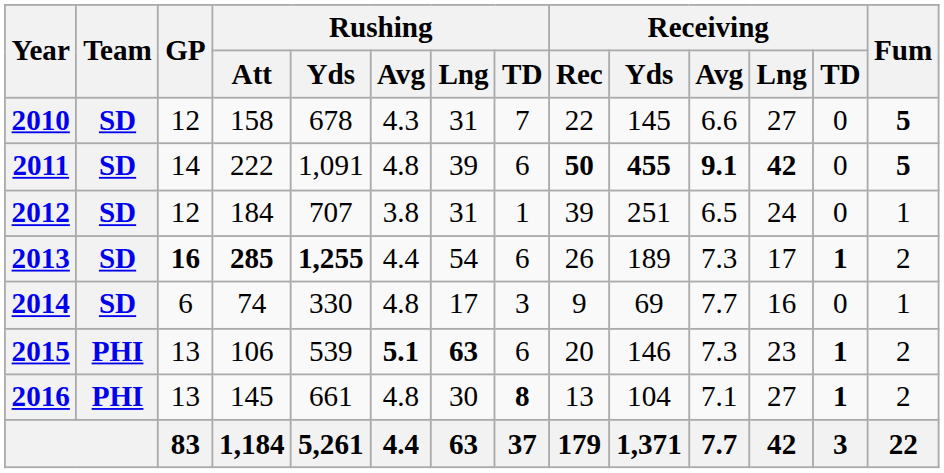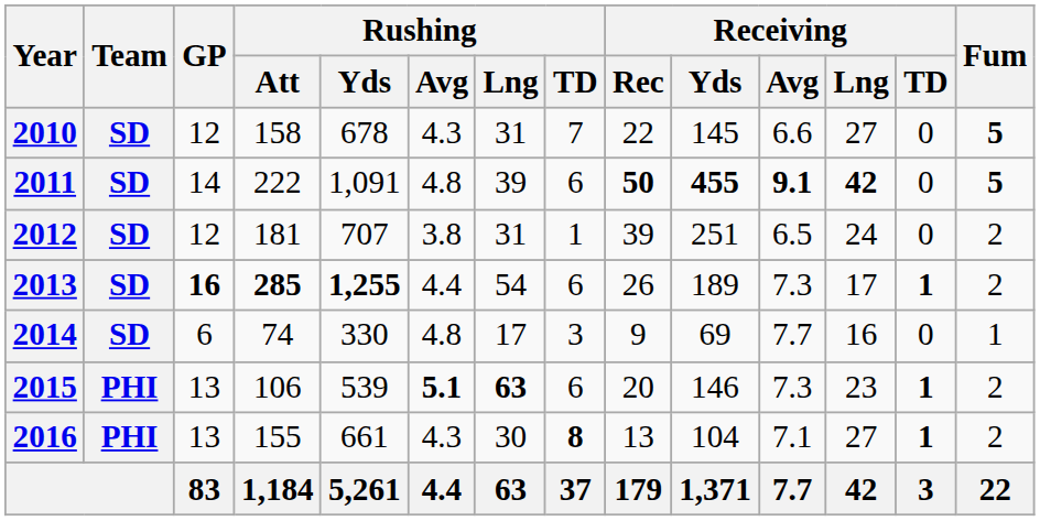 <table class=wikitable style="text-align:center;">
 <tr>
 <th rowspan="2">Year</th>
 <th rowspan="2">Team</th>
 <th rowspan="2">GP</th>
 <th colspan="5">Rushing</th>
 <th colspan="5">Receiving</th>
 <th rowspan="2">Fum</th>
 </tr>
 <tr>
 <th>Att</th>
 <th>Yds</th>
 <th>Avg</th>
 <th>Lng</th>
 <th>TD</th>
 <th>Rec</th>
 <th>Yds</th>
 <th>Avg</th>
 <th>Lng</th>
 <th>TD</th>
 </tr>
 <tr>
 <th><a href='#'>2010</a></th>
 <th><a href='#'>SD</a></th>
 <td>12</td>
 <td>158</td>
 <td>678</td>
 <td>4.3</td>
 <td>31</td>
 <td>7</td>
 <td>22</td>
 <td>145</td>
 <td>6.6</td>
 <td>27</td>
 <td>0</td>
 <td><strong>5</strong></td>
 </tr>
 <tr>
 <th><a href='#'>2011</a></th>
 <th><a href='#'>SD</a></th>
 <td>14</td>
 <td>222</td>
 <td>1,091</td>
 <td>4.8</td>
 <td>39</td>
 <td>6</td>
 <td><strong>50</strong></td>
 <td><strong>455</strong></td>
 <td><strong>9.1</strong></td>
 <td><strong>42</strong></td>
 <td>0</td>
 <td><strong>5</strong></td>
 </tr>
 <tr>
 <th><a href='#'>2012</a></th>
 <th><a href='#'>SD</a></th>
 <td>12</td>
-<td>184</td>
+<td>181</td>
 <td>707</td>
 <td>3.8</td>
 <td>31</td>
 <td>1</td>
 <td>39</td>
 <td>251</td>
 <td>6.5</td>
 <td>24</td>
 <td>0</td>
-<td>1</td>
+<td>2</td>
 </tr>
 <tr>
 <th><a href='#'>2013</a></th>
 <th><a href='#'>SD</a></th>
 <td><strong>16</strong></td>
 <td><strong>285</strong></td>
 <td><strong>1,255</strong></td>
 <td>4.4</td>
 <td>54</td>
 <td>6</td>
 <td>26</td>
 <td>189</td>
 <td>7.3</td>
 <td>17</td>
 <td><strong>1</strong></td>
 <td>2</td>
 </tr>
 <tr>
 <th><a href='#'>2014</a></th>
 <th><a href='#'>SD</a></th>
 <td>6</td>
 <td>74</td>
 <td>330</td>
 <td>4.8</td>
 <td>17</td>
 <td>3</td>
 <td>9</td>
 <td>69</td>
 <td>7.7</td>
 <td>16</td>
 <td>0</td>
 <td>1</td>
 </tr>
 <tr>
 <th><a href='#'>2015</a></th>
 <th><a href='#'>PHI</a></th>
 <td>13</td>
 <td>106</td>
 <td>539</td>
 <td><strong>5.1</strong></td>
 <td><strong>63</strong></td>
 <td>6</td>
 <td>20</td>
 <td>146</td>
 <td>7.3</td>
 <td>23</td>
 <td><strong>1</strong></td>
 <td>2</td>
 </tr>
 <tr>
 <th><a href='#'>2016</a></th>
 <th><a href='#'>PHI</a></th>
 <td>13</td>
-<td>145</td>
+<td>155</td>
 <td>661</td>
-<td>4.8</td>
+<td>4.3</td>
 <td>30</td>
 <td><strong>8</strong></td>
 <td>13</td>
 <td>104</td>
 <td>7.1</td>
 <td>27</td>
 <td><strong>1</strong></td>
 <td>2</td>
 </tr>
 <tr>
 <th colspan="2"></th>
 <th>83</th>
 <th>1,184</th>
 <th>5,261</th>
 <th>4.4</th>
 <th>63</th>
 <th>37</th>
 <th>179</th>
 <th>1,371</th>
 <th>7.7</th>
 <th>42</th>
 <th>3</th>
 <th>22</th>
 </tr>
 </table>
